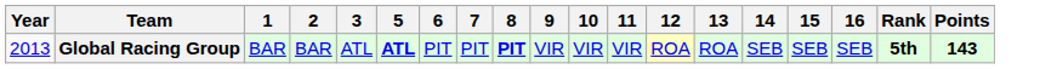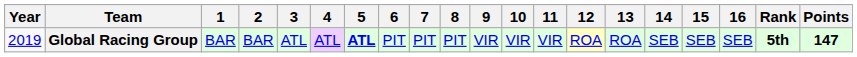 <table class="wikitable" style="text-align:center; font-size:85%">
 <tr>
 <th>Year</th>
 <th>Team</th>
 <th>1</th>
 <th>2</th>
 <th>3</th>
+<th>4</th>
 <th>5</th>
 <th>6</th>
 <th>7</th>
 <th>8</th>
 <th>9</th>
 <th>10</th>
 <th>11</th>
 <th>12</th>
 <th>13</th>
 <th>14</th>
 <th>15</th>
 <th>16</th>
 <th>Rank</th>
 <th>Points</th>
 </tr>
 <tr>
-<td><a href='#'>2013</a></td>
+<td><a href='#'>2019</a></td>
 <th nowrap>Global Racing Group</th>
 <td style="background:#DFFFDF;"><a href='#'>BAR</a><br></td>
 <td style="background:#DFFFDF;"><a href='#'>BAR</a><br></td>
 <td style="background:#DFFFDF;"><a href='#'>ATL</a><br></td>
+<td style="background:#EFCFFF;"><a href='#'>ATL</a><br></td>
 <td style="background:#DFFFDF;"><strong><a href='#'>ATL</a><br></strong></td>
 <td style="background:#DFFFDF;"><a href='#'>PIT</a><br></td>
 <td style="background:#DFFFDF;"><a href='#'>PIT</a><br></td>
-<td style="background:#DFFFDF;"><strong><a href='#'>PIT</a><br></strong></td>
+<td style="background:#DFFFDF;"><a href='#'>PIT</a><br></td>
 <td style="background:#DFFFDF;"><a href='#'>VIR</a><br></td>
 <td style="background:#DFFFDF;"><a href='#'>VIR</a><br></td>
 <td style="background:#DFFFDF;"><a href='#'>VIR</a><br></td>
 <td style="background:#FFFFBF;"><a href='#'>ROA</a><br></td>
 <td style="background:#DFFFDF;"><a href='#'>ROA</a><br></td>
 <td style="background:#DFFFDF;"><a href='#'>SEB</a><br></td>
 <td style="background:#DFFFDF;"><a href='#'>SEB</a><br></td>
 <td style="background:#DFFFDF;"><a href='#'>SEB</a><br></td>
 <th style="background:#DFFFDF;">5th</th>
-<th style="background:#DFFFDF;">143</th>
+<th style="background:#DFFFDF;">147</th>
 </tr>
 </table>
